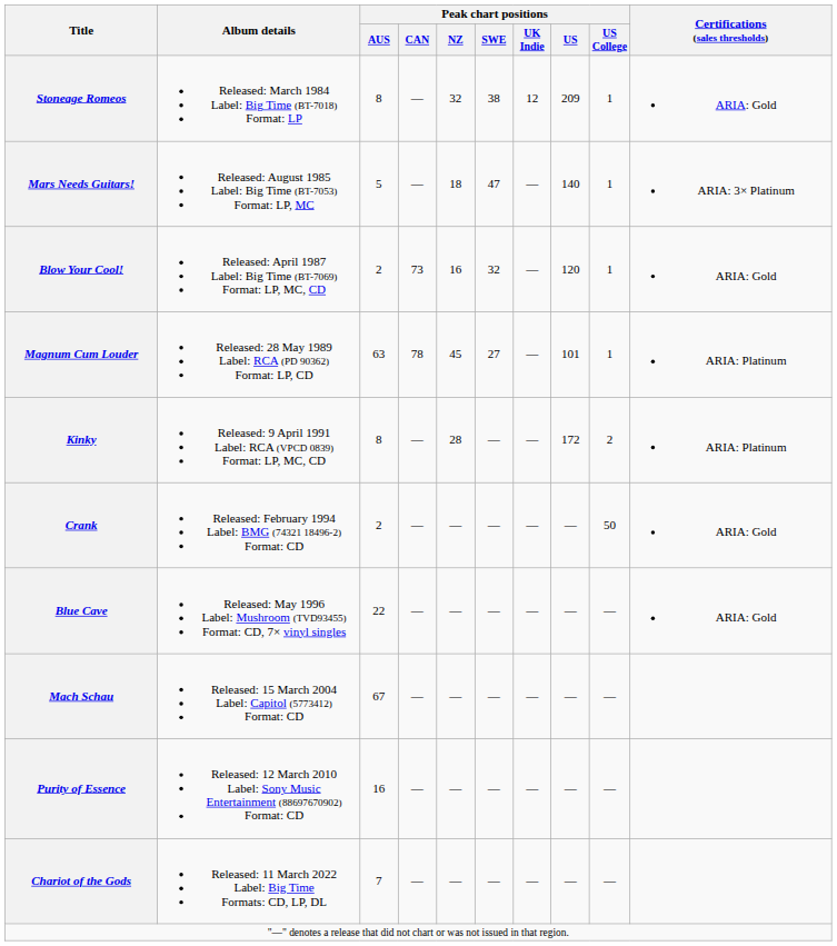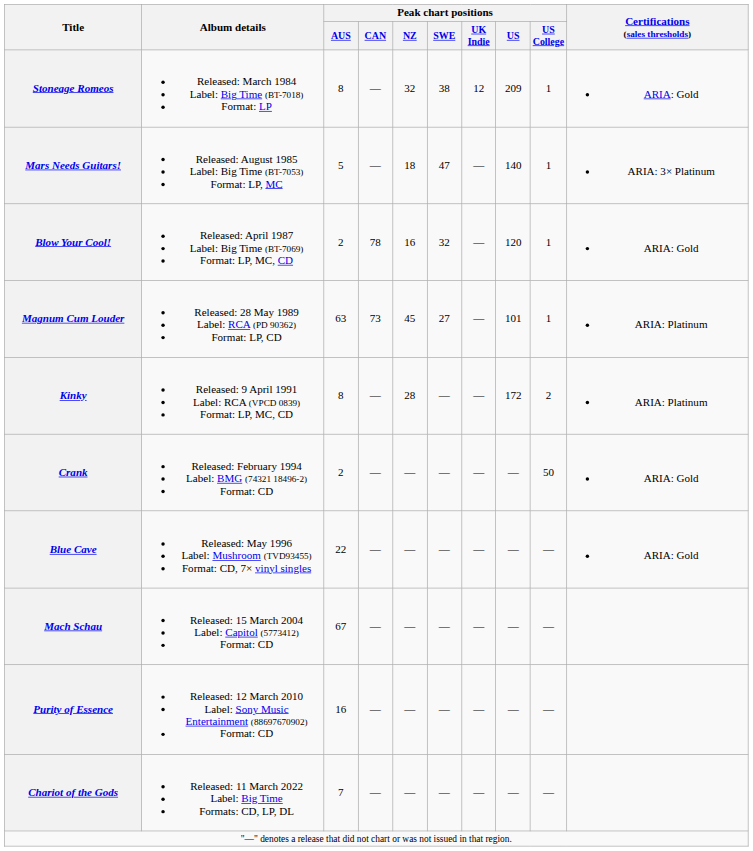 <table class="wikitable plainrowheaders" style="text-align:center;">
 <tr>
 <th scope="col" rowspan="2" style="width:12em;">Title</th>
 <th scope="col" rowspan="2" style="width:16em;">Album details</th>
 <th scope="col" colspan="7">Peak chart positions</th>
 <th scope="col" rowspan="2" style="width:16em;"><a href='#'>Certifications</a><br><small>(<a href='#'>sales thresholds</a>)</small></th>
 </tr>
 <tr>
 <th scope="col" style="width:3em;font-size:90%;"><a href='#'>AUS</a><br></th>
 <th scope="col" style="width:3em;font-size:90%;"><a href='#'>CAN</a><br></th>
 <th scope="col" style="width:3em;font-size:90%;"><a href='#'>NZ</a><br></th>
 <th scope="col" style="width:3em;font-size:90%;"><a href='#'>SWE</a><br></th>
 <th scope="col" style="width:3em;font-size:90%;"><a href='#'>UK Indie</a><br></th>
 <th scope="col" style="width:3em;font-size:90%;"><a href='#'>US</a><br></th>
 <th scope="col" style="width:3em;font-size:90%;"><a href='#'>US College</a><br></th>
 </tr>
 <tr>
 <th scope="row"><em><a href='#'>Stoneage Romeos</a></em></th>
 <td><br><ul><li>Released: March 1984</li><li>Label: <a href='#'>Big Time</a> <small>(BT-7018)</small></li><li>Format: <a href='#'>LP</a></li></ul></td>
 <td>8</td>
 <td>—</td>
 <td>32</td>
 <td>38</td>
 <td>12</td>
 <td>209</td>
 <td>1</td>
 <td><br><ul><li><a href='#'>ARIA</a>: Gold</li></ul></td>
 </tr>
 <tr>
 <th scope="row"><em><a href='#'>Mars Needs Guitars!</a></em></th>
 <td><br><ul><li>Released: August 1985</li><li>Label: Big Time <small>(BT-7053)</small></li><li>Format: LP, <a href='#'>MC</a></li></ul></td>
 <td>5</td>
 <td>—</td>
 <td>18</td>
 <td>47</td>
 <td>—</td>
 <td>140</td>
 <td>1</td>
 <td><br><ul><li>ARIA: 3× Platinum</li></ul></td>
 </tr>
 <tr>
 <th scope="row"><em><a href='#'>Blow Your Cool!</a></em></th>
 <td><br><ul><li>Released: April 1987</li><li>Label: Big Time <small>(BT-7069)</small></li><li>Format: LP, MC, <a href='#'>CD</a></li></ul></td>
 <td>2</td>
-<td>73</td>
+<td>78</td>
 <td>16</td>
 <td>32</td>
 <td>—</td>
 <td>120</td>
 <td>1</td>
 <td><br><ul><li>ARIA: Gold</li></ul></td>
 </tr>
 <tr>
 <th scope="row"><em><a href='#'>Magnum Cum Louder</a></em></th>
 <td><br><ul><li>Released: 28 May 1989</li><li>Label: <a href='#'>RCA</a> <small>(PD 90362)</small></li><li>Format: LP, CD</li></ul></td>
 <td>63</td>
-<td>78</td>
+<td>73</td>
 <td>45</td>
 <td>27</td>
 <td>—</td>
 <td>101</td>
 <td>1</td>
 <td><br><ul><li>ARIA: Platinum</li></ul></td>
 </tr>
 <tr>
 <th scope="row"><em><a href='#'>Kinky</a></em></th>
 <td><br><ul><li>Released: 9 April 1991</li><li>Label: RCA <small>(VPCD 0839)</small></li><li>Format: LP, MC, CD</li></ul></td>
 <td>8</td>
 <td>—</td>
 <td>28</td>
 <td>—</td>
 <td>—</td>
 <td>172</td>
 <td>2</td>
 <td><br><ul><li>ARIA: Platinum</li></ul></td>
 </tr>
 <tr>
 <th scope="row"><em><a href='#'>Crank</a></em></th>
 <td><br><ul><li>Released: February 1994</li><li>Label: <a href='#'>BMG</a> <small>(74321 18496-2)</small></li><li>Format: CD</li></ul></td>
 <td>2</td>
 <td>—</td>
 <td>—</td>
 <td>—</td>
 <td>—</td>
 <td>—</td>
 <td>50</td>
 <td><br><ul><li>ARIA: Gold</li></ul></td>
 </tr>
 <tr>
 <th scope="row"><em><a href='#'>Blue Cave</a></em></th>
 <td><br><ul><li>Released: May 1996</li><li>Label: <a href='#'>Mushroom</a> <small>(TVD93455)</small></li><li>Format: CD, 7× <a href='#'>vinyl singles</a></li></ul></td>
 <td>22</td>
 <td>—</td>
 <td>—</td>
 <td>—</td>
 <td>—</td>
 <td>—</td>
 <td>—</td>
 <td><br><ul><li>ARIA: Gold</li></ul></td>
 </tr>
 <tr>
 <th scope="row"><em><a href='#'>Mach Schau</a></em></th>
 <td><br><ul><li>Released: 15 March 2004</li><li>Label:  <a href='#'>Capitol</a> <small>(5773412)</small></li><li>Format: CD</li></ul></td>
 <td>67</td>
 <td>—</td>
 <td>—</td>
 <td>—</td>
 <td>—</td>
 <td>—</td>
 <td>—</td>
 <td></td>
 </tr>
 <tr>
 <th scope="row"><em><a href='#'>Purity of Essence</a></em></th>
 <td><br><ul><li>Released: 12 March 2010</li><li>Label: <a href='#'>Sony Music Entertainment</a> <small>(88697670902)</small></li><li>Format: CD</li></ul></td>
 <td>16</td>
 <td>—</td>
 <td>—</td>
 <td>—</td>
 <td>—</td>
 <td>—</td>
 <td>—</td>
 <td></td>
 </tr>
 <tr>
 <th scope="row"><em><a href='#'>Chariot of the Gods</a></em></th>
 <td><br><ul><li>Released: 11 March 2022</li><li>Label: <a href='#'>Big Time</a></li><li>Formats: CD, LP, DL</li></ul></td>
 <td>7<br></td>
 <td>—</td>
 <td>—</td>
 <td>—</td>
 <td>—</td>
 <td>—</td>
 <td>—</td>
 <td></td>
 </tr>
 <tr>
 <td colspan="10" style="text-align:center; font-size:85%;">"—" denotes a release that did not chart or was not issued in that region.</td>
 </tr>
 </table>
